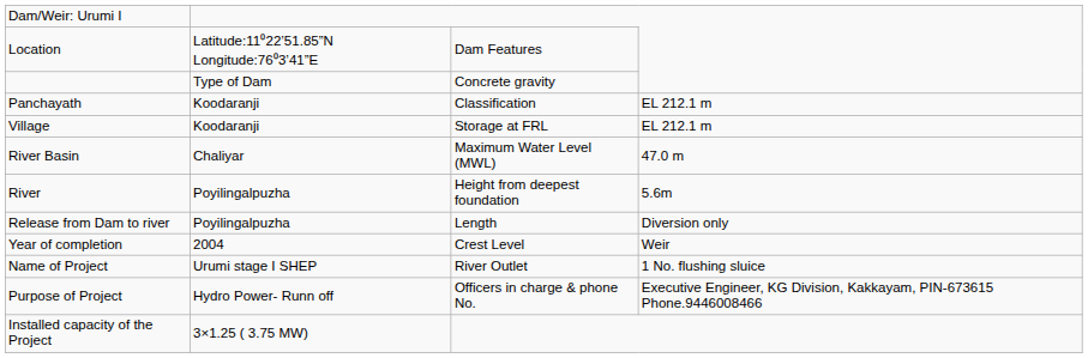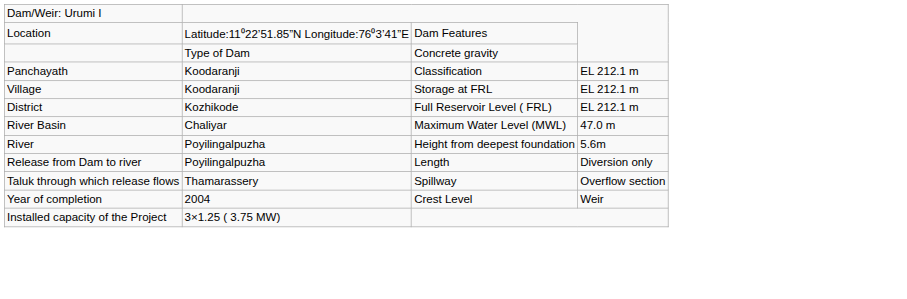 <table class="wikitable">
 <tr>
 <td>Dam/Weir: Urumi I</td>
 </tr>
 <tr>
 <td>Location</td>
 <td>Latitude:11⁰22’51.85”N Longitude:76⁰3’41”E</td>
 <td>Dam Features</td>
 </tr>
 <tr>
 <td></td>
 <td>Type of Dam</td>
 <td>Concrete gravity</td>
 </tr>
 <tr>
 <td>Panchayath</td>
 <td>Koodaranji</td>
 <td>Classification</td>
 <td>EL 212.1 m</td>
 </tr>
 <tr>
 <td>Village</td>
 <td>Koodaranji</td>
 <td>Storage at FRL</td>
 <td>EL 212.1 m</td>
 </tr>
 <tr>
+<td>District</td>
+<td>Kozhikode</td>
+<td>Full Reservoir Level ( FRL)</td>
+<td>EL 212.1 m</td>
+</tr>
+<tr>
 <td>River Basin</td>
 <td>Chaliyar</td>
 <td>Maximum Water Level (MWL)</td>
 <td>47.0 m</td>
 </tr>
 <tr>
 <td>River</td>
 <td>Poyilingalpuzha</td>
 <td>Height from deepest foundation</td>
 <td>5.6m</td>
 </tr>
 <tr>
 <td>Release from Dam to river</td>
 <td>Poyilingalpuzha</td>
 <td>Length</td>
 <td>Diversion only</td>
 </tr>
 <tr>
+<td>Taluk through which release flows</td>
+<td>Thamarassery</td>
+<td>Spillway</td>
+<td>Overflow section</td>
+</tr>
+<tr>
 <td>Year of completion</td>
 <td>2004</td>
 <td>Crest Level</td>
 <td>Weir</td>
 </tr>
 <tr>
-<td>Name of Project</td>
-<td>Urumi stage I SHEP</td>
-<td>River Outlet</td>
-<td>1 No. flushing sluice</td>
-</tr>
-<tr>
-<td>Purpose of Project</td>
-<td>Hydro Power- Runn off</td>
-<td>Officers in charge & phone No.</td>
-<td>Executive Engineer, KG Division, Kakkayam, PIN-673615 Phone.9446008466</td>
-</tr>
-<tr>
 <td>Installed capacity of the Project</td>
 <td>3×1.25 ( 3.75 MW)</td>
 </tr>
 </table>
